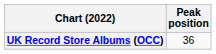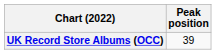 <table class="wikitable plainrowheaders" style="text-align:center">
 <tr>
 <th scope="col">Chart (2022)</th>
 <th scope="col">Peak<br>position</th>
 </tr>
 <tr>
 <th scope="row"><a href='#'>UK Record Store Albums</a> (<a href='#'>OCC</a>)</th>
-<td>36</td>
+<td>39</td>
 </tr>
 </table>
